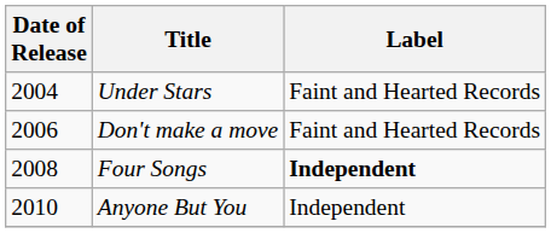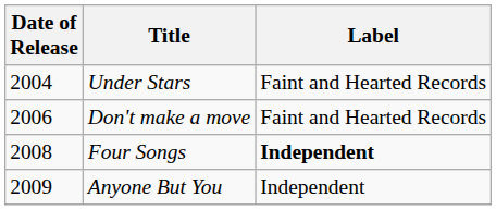 <table class="wikitable" style="font-size: 95%;">
 <tr>
 <th>Date of<br> Release</th>
 <th>Title</th>
 <th>Label</th>
 </tr>
 <tr>
 <td>2004</td>
 <td><em>Under Stars</em></td>
 <td>Faint and Hearted Records</td>
 </tr>
 <tr>
 <td>2006</td>
 <td><em>Don't make a move</em></td>
 <td>Faint and Hearted Records</td>
 </tr>
 <tr>
 <td>2008</td>
 <td><em>Four Songs</em></td>
 <td><strong>Independent</strong></td>
 </tr>
 <tr>
-<td>2010</td>
+<td>2009</td>
 <td><em>Anyone But You</em></td>
 <td>Independent</td>
 </tr>
 <tr>
 </tr>
 </table>
